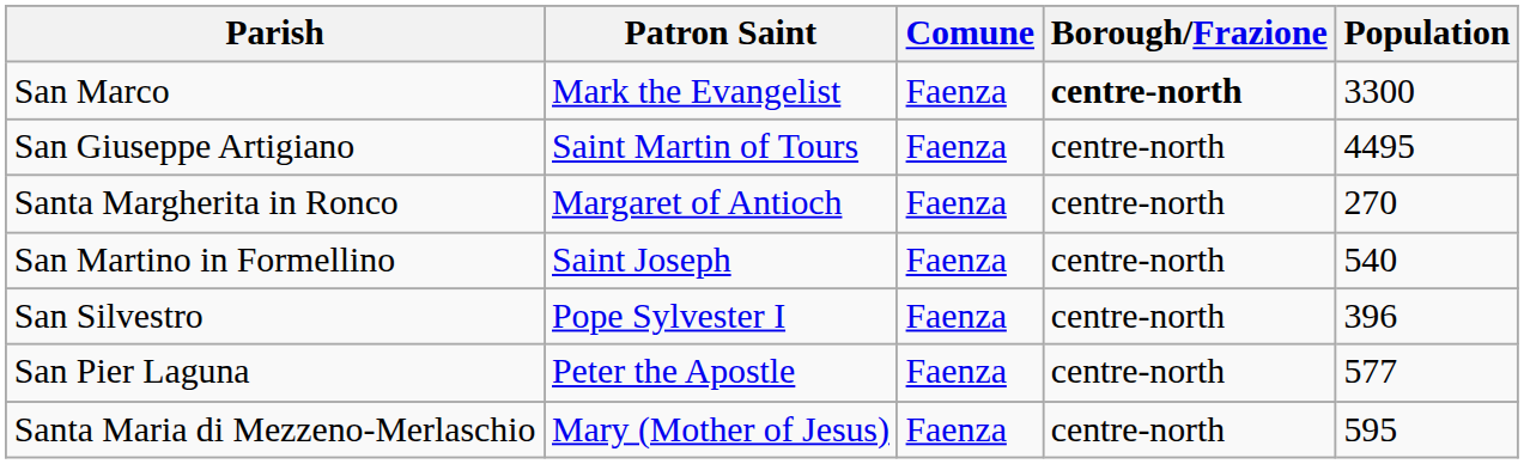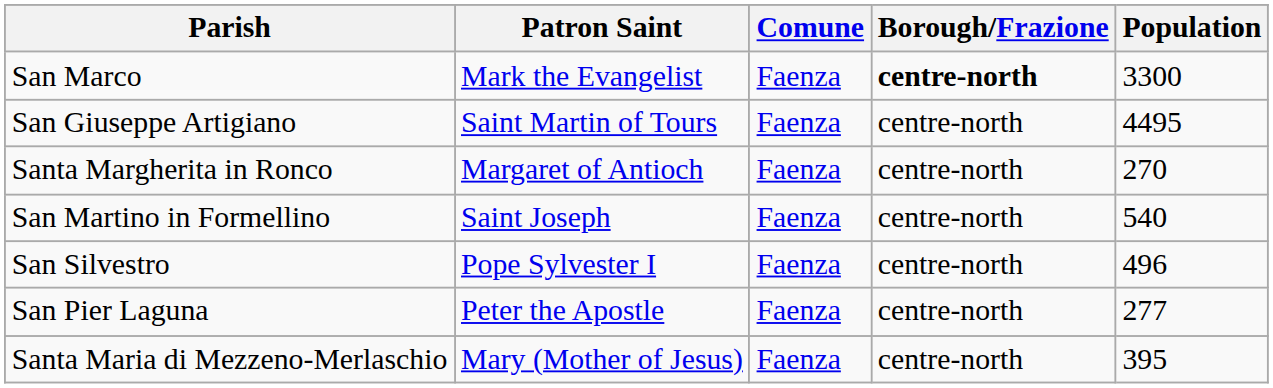 <table class="wikitable">
 <tr>
 <th>Parish</th>
 <th>Patron Saint</th>
 <th><a href='#'>Comune</a></th>
 <th>Borough/<a href='#'>Frazione</a></th>
 <th>Population</th>
 </tr>
 <tr>
 <td>San Marco</td>
 <td><a href='#'>Mark the Evangelist</a></td>
 <td><a href='#'>Faenza</a></td>
 <td><strong>centre-north</strong></td>
 <td>3300</td>
 </tr>
 <tr>
 <td>San Giuseppe Artigiano</td>
 <td><a href='#'>Saint Martin of Tours</a></td>
 <td><a href='#'>Faenza</a></td>
 <td>centre-north</td>
 <td>4495</td>
 </tr>
 <tr>
 <td>Santa Margherita in Ronco</td>
 <td><a href='#'>Margaret of Antioch</a></td>
 <td><a href='#'>Faenza</a></td>
 <td>centre-north</td>
 <td>270</td>
 </tr>
 <tr>
 <td>San Martino in Formellino</td>
 <td><a href='#'>Saint Joseph</a></td>
 <td><a href='#'>Faenza</a></td>
 <td>centre-north</td>
 <td>540</td>
 </tr>
 <tr>
 <td>San Silvestro</td>
 <td><a href='#'>Pope Sylvester I</a></td>
 <td><a href='#'>Faenza</a></td>
 <td>centre-north</td>
-<td>396</td>
+<td>496</td>
 </tr>
 <tr>
 <td>San Pier Laguna</td>
 <td><a href='#'>Peter the Apostle</a></td>
 <td><a href='#'>Faenza</a></td>
 <td>centre-north</td>
-<td>577</td>
+<td>277</td>
 </tr>
 <tr>
 <td>Santa Maria di Mezzeno-Merlaschio</td>
 <td><a href='#'>Mary (Mother of Jesus)</a></td>
 <td><a href='#'>Faenza</a></td>
 <td>centre-north</td>
-<td>595</td>
+<td>395</td>
 </tr>
 </table>
